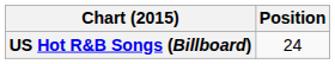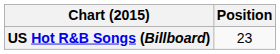 <table class="wikitable plainrowheaders" style="text-align:center">
 <tr>
 <th scope="col">Chart (2015)</th>
 <th scope="col">Position</th>
 </tr>
 <tr>
 <th scope="row">US <a href='#'>Hot R&B Songs</a> (<em>Billboard</em>)</th>
-<td>24</td>
+<td>23</td>
 </tr>
 </table>
